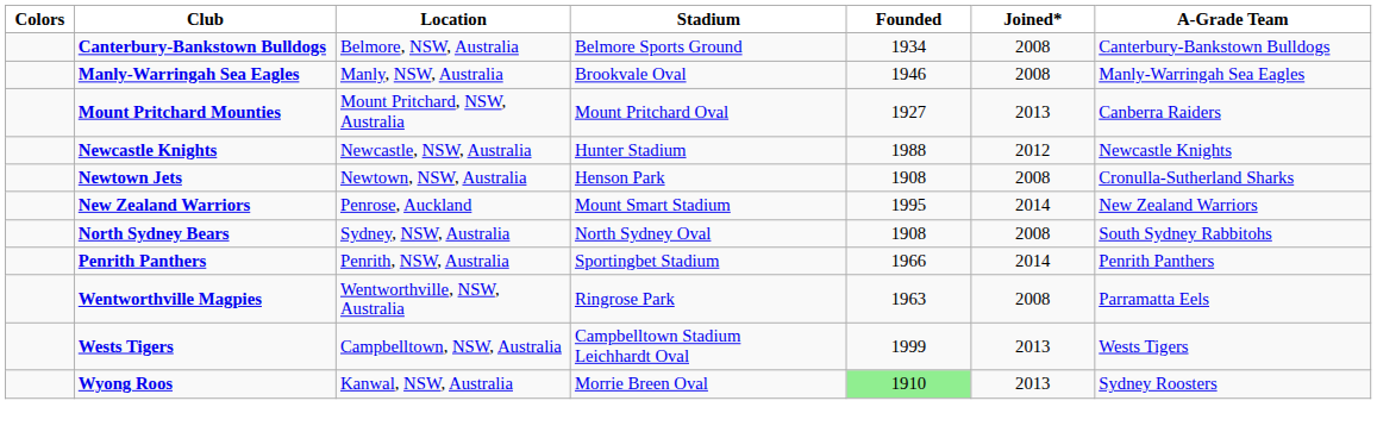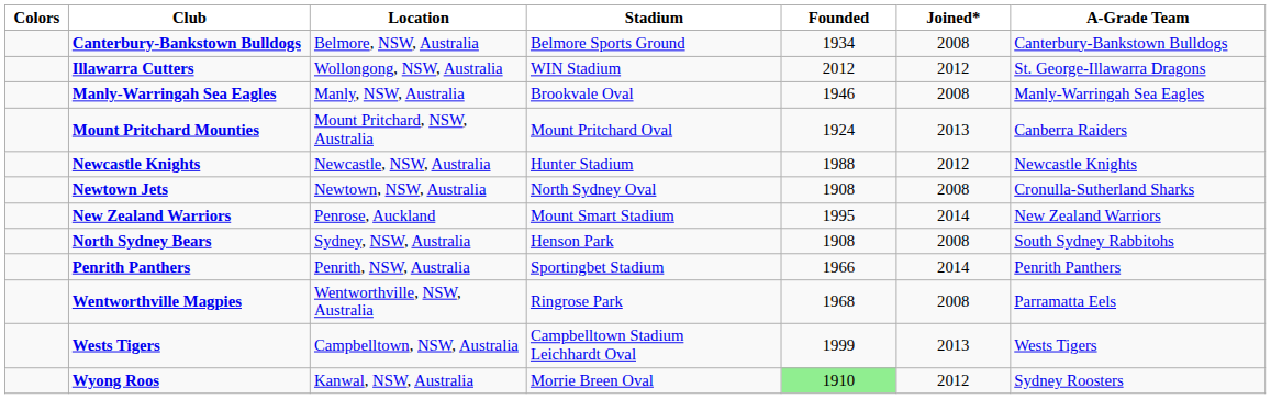 <table class="wikitable"; "text-align:left">
 <tr>
 <th style="background:white; width:5%">Colors</th>
 <th style="background:white; width:19%">Club</th>
 <th style="background:white; width:17%">Location</th>
 <th style="background:white; width:20%">Stadium</th>
 <th style="background:white; width:9%">Founded</th>
 <th style="background:white; width:9%">Joined*</th>
 <th style="background:white; width:20%">A-Grade Team</th>
 </tr>
 <tr>
 <td style="text-align: center;"></td>
 <td><strong><a href='#'>Canterbury-Bankstown Bulldogs</a></strong></td>
 <td><a href='#'>Belmore</a>, <a href='#'>NSW</a>, <a href='#'>Australia</a></td>
 <td><a href='#'>Belmore Sports Ground</a></td>
 <td align=center>1934</td>
 <td align=center>2008</td>
 <td><a href='#'>Canterbury-Bankstown Bulldogs</a></td>
 </tr>
 <tr>
 <td style="text-align: center;"></td>
+<td><strong><a href='#'>Illawarra Cutters</a></strong></td>
+<td><a href='#'>Wollongong</a>, <a href='#'>NSW</a>, <a href='#'>Australia</a></td>
+<td><a href='#'>WIN Stadium</a></td>
+<td align=center>2012</td>
+<td align=center>2012</td>
+<td><a href='#'>St. George-Illawarra Dragons</a></td>
+</tr>
+<tr>
+<td style="text-align: center;"></td>
 <td><strong><a href='#'>Manly-Warringah Sea Eagles</a></strong></td>
 <td><a href='#'>Manly</a>, <a href='#'>NSW</a>, <a href='#'>Australia</a></td>
 <td><a href='#'>Brookvale Oval</a></td>
 <td align=center>1946</td>
 <td align=center>2008</td>
 <td><a href='#'>Manly-Warringah Sea Eagles</a></td>
 </tr>
 <tr>
 <td style="text-align: center;"></td>
 <td><strong><a href='#'>Mount Pritchard Mounties</a></strong></td>
 <td><a href='#'>Mount Pritchard</a>, <a href='#'>NSW</a>, <a href='#'>Australia</a></td>
 <td><a href='#'>Mount Pritchard Oval</a></td>
-<td align=center>1927</td>
+<td align=center>1924</td>
 <td align=center>2013</td>
 <td><a href='#'>Canberra Raiders</a></td>
 </tr>
 <tr>
 <td style="text-align: center;"></td>
 <td><strong><a href='#'>Newcastle Knights</a></strong></td>
 <td><a href='#'>Newcastle</a>, <a href='#'>NSW</a>, <a href='#'>Australia</a></td>
 <td><a href='#'>Hunter Stadium</a></td>
 <td align=center>1988</td>
 <td align=center>2012</td>
 <td><a href='#'>Newcastle Knights</a></td>
 </tr>
 <tr>
 <td style="text-align: center;"></td>
 <td><strong><a href='#'>Newtown Jets</a></strong></td>
 <td><a href='#'>Newtown</a>, <a href='#'>NSW</a>, <a href='#'>Australia</a></td>
-<td><a href='#'>Henson Park</a></td>
+<td><a href='#'>North Sydney Oval</a></td>
 <td align=center>1908</td>
 <td align=center>2008</td>
 <td><a href='#'>Cronulla-Sutherland Sharks</a></td>
 </tr>
 <tr>
 <td style="text-align: center;"></td>
 <td><strong><a href='#'>New Zealand Warriors</a></strong></td>
 <td><a href='#'>Penrose</a>, <a href='#'>Auckland</a></td>
 <td><a href='#'>Mount Smart Stadium</a></td>
 <td align=center>1995</td>
 <td align=center>2014</td>
 <td><a href='#'>New Zealand Warriors</a></td>
 </tr>
 <tr>
 <td style="text-align: center;"></td>
 <td><strong><a href='#'>North Sydney Bears</a></strong></td>
 <td><a href='#'>Sydney</a>, <a href='#'>NSW</a>, <a href='#'>Australia</a></td>
-<td><a href='#'>North Sydney Oval</a></td>
+<td><a href='#'>Henson Park</a></td>
 <td align=center>1908</td>
 <td align=center>2008</td>
 <td><a href='#'>South Sydney Rabbitohs</a></td>
 </tr>
 <tr>
 <td style="text-align: center;"></td>
 <td><strong><a href='#'>Penrith Panthers</a></strong></td>
 <td><a href='#'>Penrith</a>, <a href='#'>NSW</a>, <a href='#'>Australia</a></td>
 <td><a href='#'>Sportingbet Stadium</a></td>
 <td align=center>1966</td>
 <td align=center>2014</td>
 <td><a href='#'>Penrith Panthers</a></td>
 </tr>
 <tr>
 <td style="text-align: center;"></td>
 <td><strong><a href='#'>Wentworthville Magpies</a></strong></td>
 <td><a href='#'>Wentworthville</a>, <a href='#'>NSW</a>, <a href='#'>Australia</a></td>
 <td><a href='#'>Ringrose Park</a></td>
-<td align=center>1963</td>
+<td align=center>1968</td>
 <td align=center>2008</td>
 <td><a href='#'>Parramatta Eels</a></td>
 </tr>
 <tr>
 <td style="text-align: center;"></td>
 <td><strong><a href='#'>Wests Tigers</a></strong></td>
 <td><a href='#'>Campbelltown</a>, <a href='#'>NSW</a>, <a href='#'>Australia</a></td>
 <td><a href='#'>Campbelltown Stadium</a><br><a href='#'>Leichhardt Oval</a></td>
 <td align=center>1999</td>
 <td align=center>2013</td>
 <td><a href='#'>Wests Tigers</a></td>
 </tr>
 <tr>
 <td style="text-align: center;"></td>
 <td><strong><a href='#'>Wyong Roos</a></strong></td>
 <td><a href='#'>Kanwal</a>, <a href='#'>NSW</a>, <a href='#'>Australia</a></td>
 <td><a href='#'>Morrie Breen Oval</a></td>
 <td align=center style="background: lightgreen;">1910</td>
-<td align=center>2013</td>
+<td align=center>2012</td>
 <td><a href='#'>Sydney Roosters</a></td>
 </tr>
 </table>
